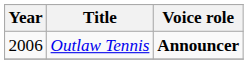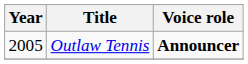 <table class="wikitable">
 <tr>
 <th>Year</th>
 <th>Title</th>
 <th>Voice role</th>
 </tr>
 <tr>
-<td>2006</td>
+<td>2005</td>
 <td><em><a href='#'>Outlaw Tennis</a></em></td>
 <td><strong>Announcer</strong></td>
 </tr>
 <tr>
 </tr>
 </table>
